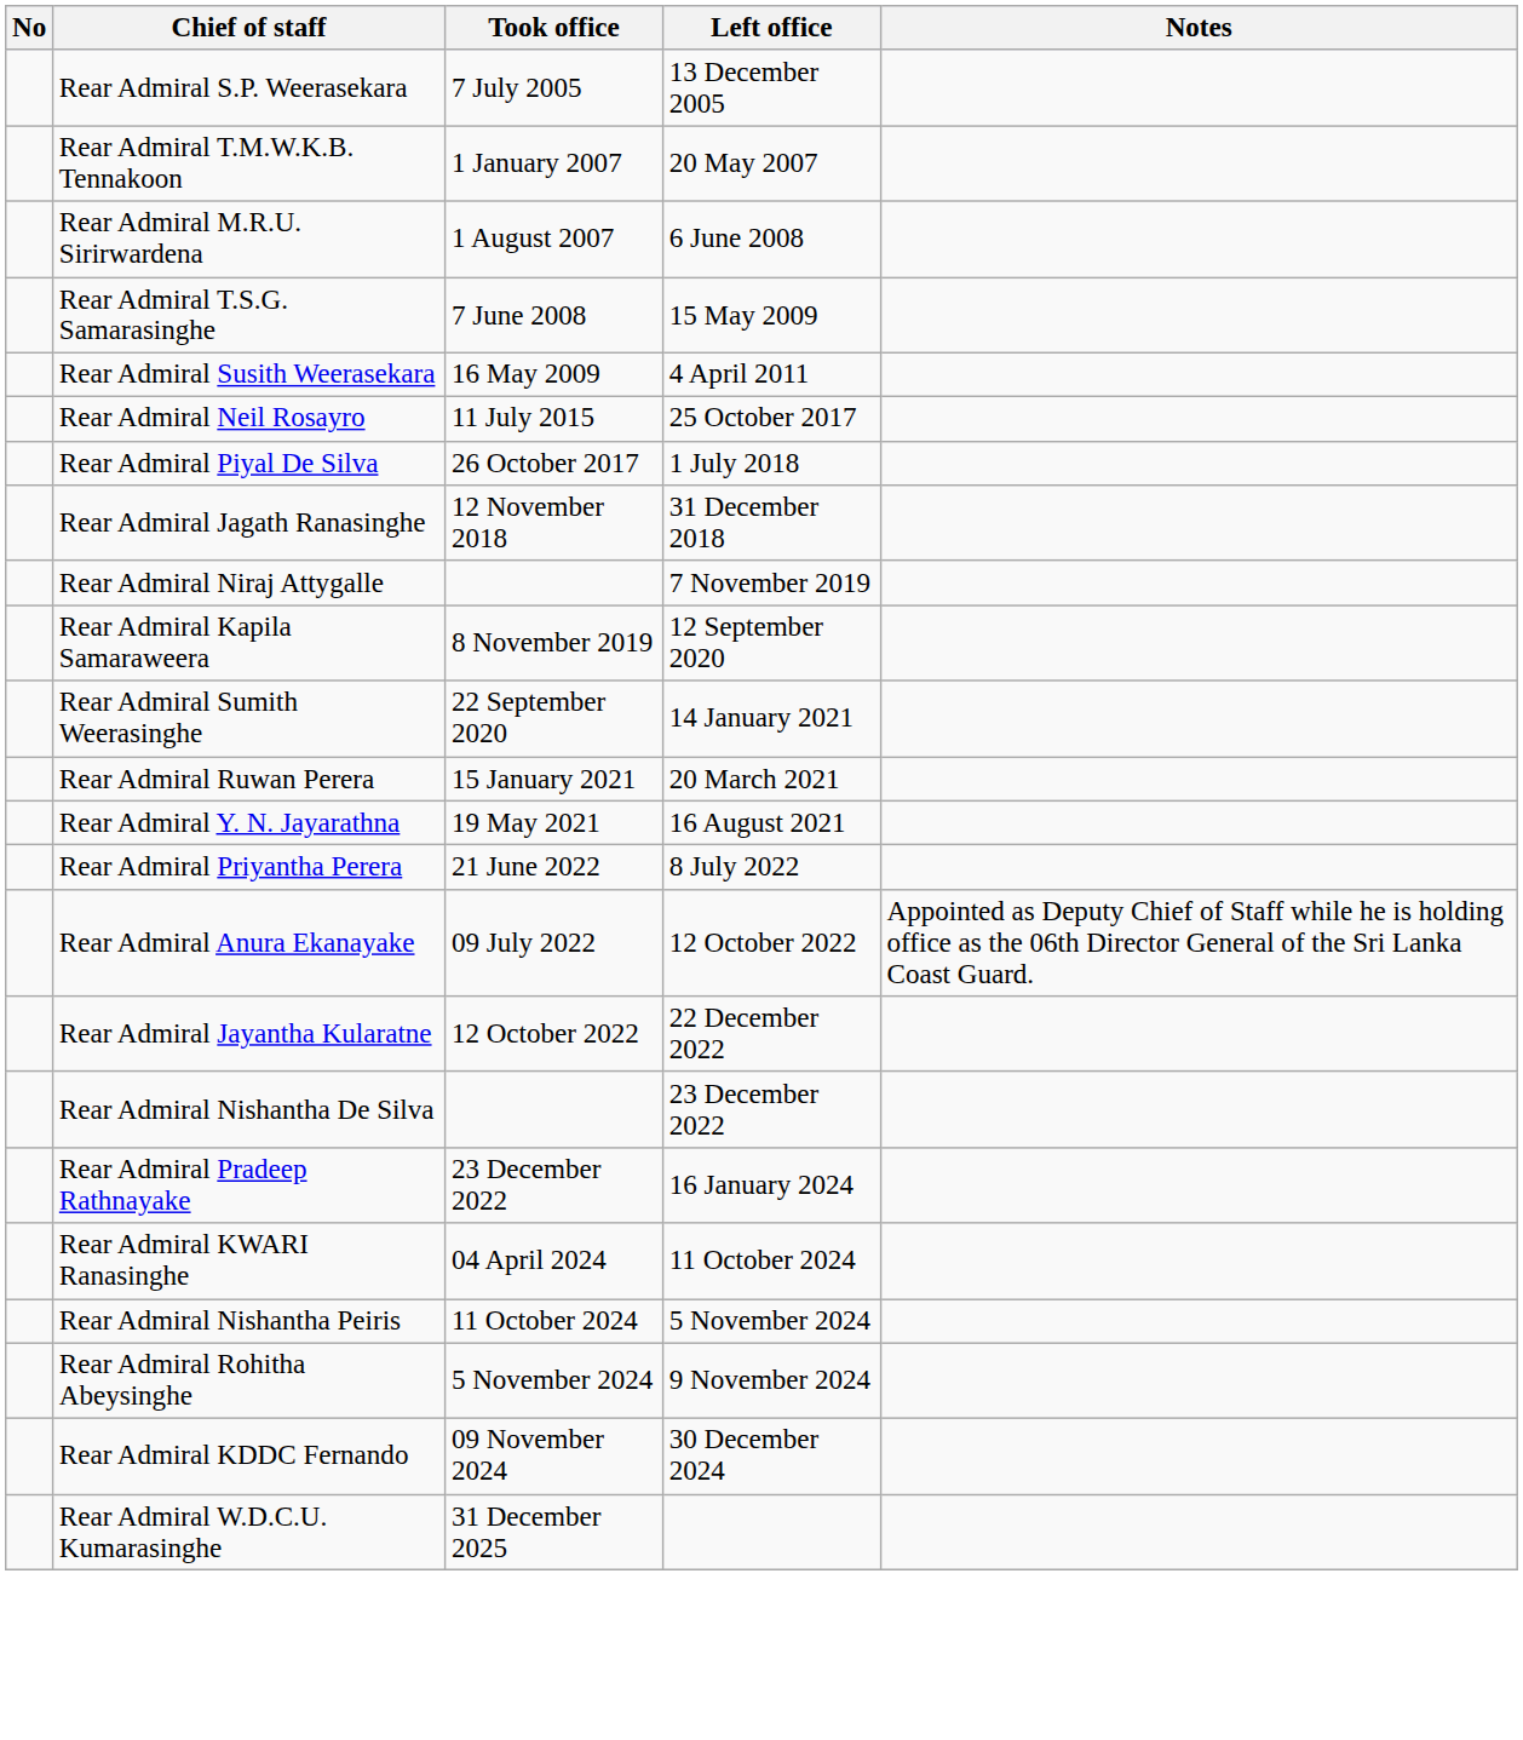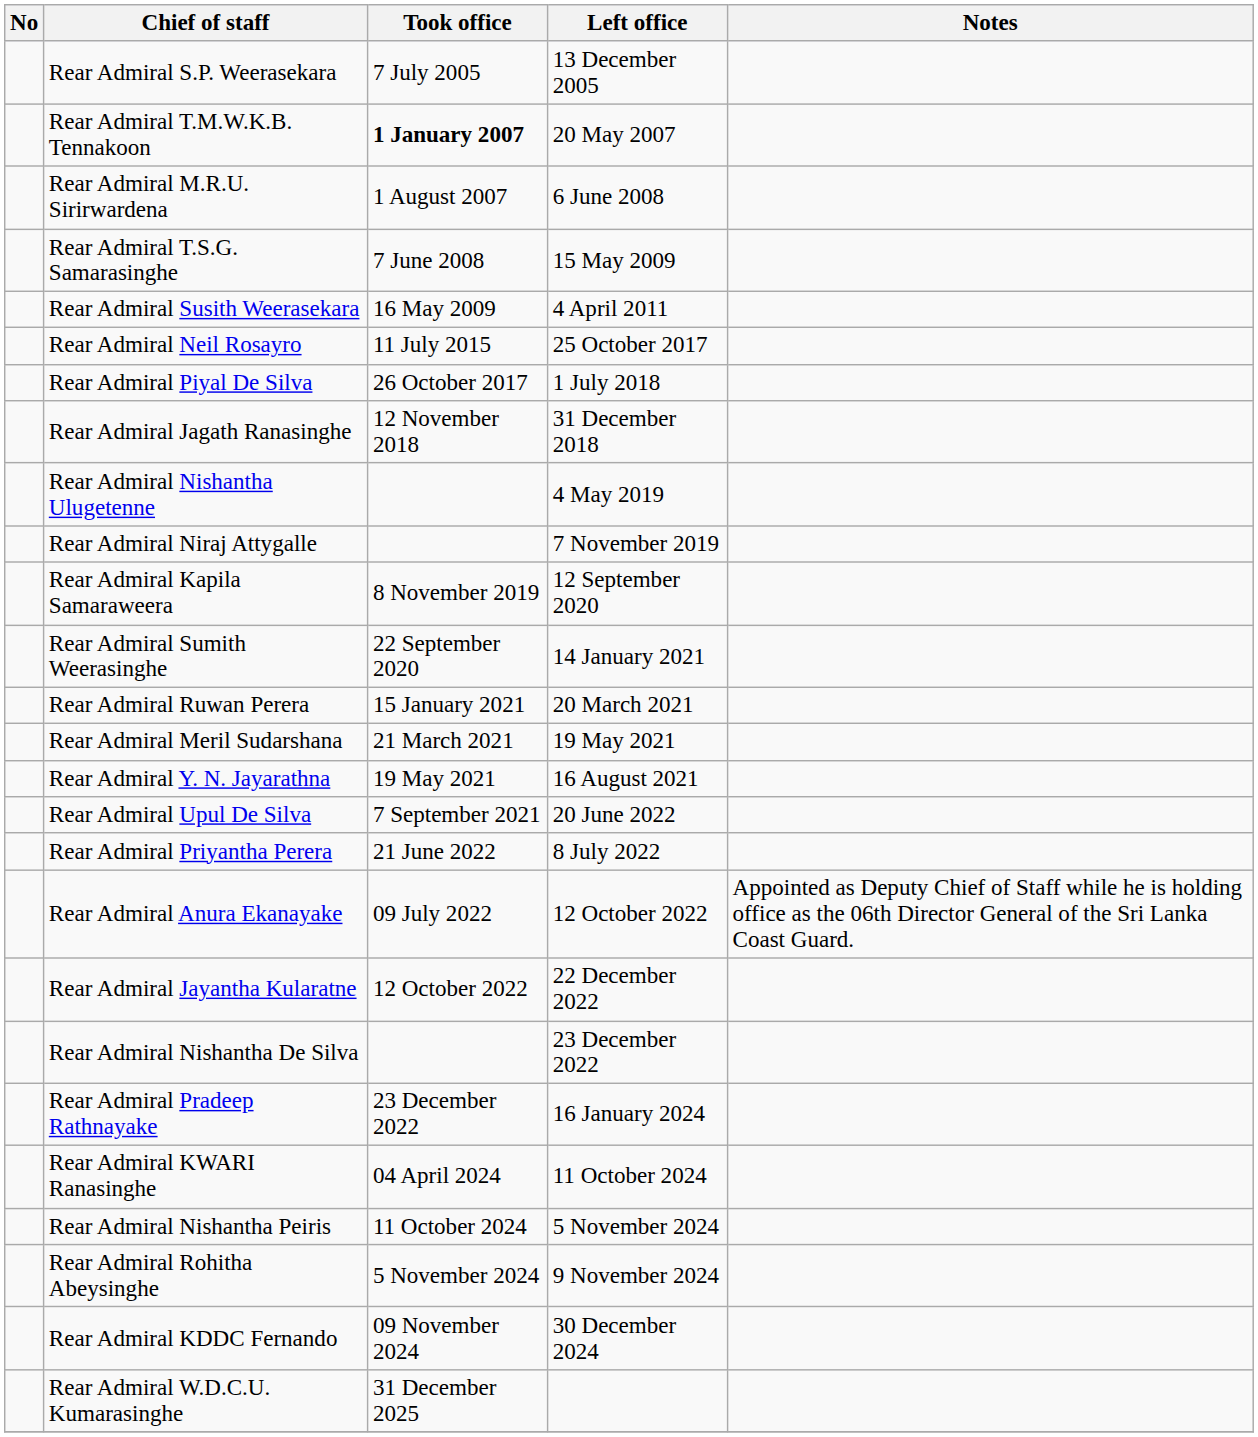 <table class="wikitable " border="1" style="border-collapse: collapse;">
 <tr bgcolor=lavender>
 <th>No</th>
 <th width=300px>Chief of staff</th>
 <th width=150px>Took office</th>
 <th width=150px>Left office</th>
 <th width= 550px>Notes</th>
 </tr>
 <tr>
 <td></td>
 <td>Rear Admiral S.P. Weerasekara</td>
 <td>7 July 2005</td>
 <td>13 December 2005</td>
 <td></td>
 </tr>
 <tr>
 <td></td>
 <td>Rear Admiral T.M.W.K.B. Tennakoon</td>
-<td>1 January 2007</td>
+<td><strong>1 January 2007</strong></td>
 <td>20 May 2007</td>
 <td></td>
 </tr>
 <tr>
 <td></td>
 <td>Rear Admiral M.R.U. Sirirwardena</td>
 <td>1 August 2007</td>
 <td>6 June 2008</td>
 <td></td>
 </tr>
 <tr>
 <td></td>
 <td>Rear Admiral T.S.G. Samarasinghe</td>
 <td>7 June 2008</td>
 <td>15 May 2009</td>
 <td></td>
 </tr>
 <tr>
 <td></td>
 <td>Rear Admiral <a href='#'>Susith Weerasekara</a></td>
 <td>16 May 2009</td>
 <td>4 April 2011</td>
 <td></td>
 </tr>
 <tr>
 <td></td>
 <td>Rear Admiral <a href='#'>Neil Rosayro</a></td>
 <td>11 July 2015</td>
 <td>25 October 2017</td>
 <td></td>
 </tr>
 <tr>
 <td></td>
 <td>Rear Admiral <a href='#'>Piyal De Silva</a></td>
 <td>26 October 2017</td>
 <td>1 July 2018</td>
 <td></td>
 </tr>
 <tr>
 <td></td>
 <td>Rear Admiral Jagath Ranasinghe</td>
 <td>12 November 2018</td>
 <td>31 December 2018</td>
 <td></td>
 </tr>
 <tr>
 <td></td>
+<td>Rear Admiral <a href='#'>Nishantha Ulugetenne</a></td>
+<td></td>
+<td>4 May 2019</td>
+<td></td>
+</tr>
+<tr>
+<td></td>
 <td>Rear Admiral Niraj Attygalle</td>
 <td></td>
 <td>7 November 2019</td>
 <td></td>
 </tr>
 <tr>
 <td></td>
 <td>Rear Admiral Kapila Samaraweera</td>
 <td>8 November 2019</td>
 <td>12 September 2020</td>
 <td></td>
 </tr>
 <tr>
 <td></td>
 <td>Rear Admiral Sumith Weerasinghe</td>
 <td>22 September 2020</td>
 <td>14 January 2021</td>
 <td></td>
 </tr>
 <tr>
 <td></td>
 <td>Rear Admiral Ruwan Perera</td>
 <td>15 January 2021</td>
 <td>20 March 2021</td>
 <td></td>
 </tr>
 <tr>
 <td></td>
+<td>Rear Admiral Meril Sudarshana</td>
+<td>21 March 2021</td>
+<td>19 May 2021</td>
+<td></td>
+</tr>
+<tr>
+<td></td>
 <td>Rear Admiral <a href='#'>Y. N. Jayarathna</a></td>
 <td>19 May 2021</td>
 <td>16 August 2021</td>
+<td></td>
+</tr>
+<tr>
+<td></td>
+<td>Rear Admiral <a href='#'>Upul De Silva</a></td>
+<td>7 September 2021</td>
+<td>20 June 2022</td>
 <td></td>
 </tr>
 <tr>
 <td></td>
 <td>Rear Admiral <a href='#'>Priyantha Perera</a></td>
 <td>21 June 2022</td>
 <td>8 July 2022</td>
 <td></td>
 </tr>
 <tr>
 <td></td>
 <td>Rear Admiral <a href='#'>Anura Ekanayake</a></td>
 <td>09 July 2022</td>
 <td>12 October 2022</td>
 <td>Appointed as Deputy Chief of Staff while he is holding office as the 06th Director General of the Sri Lanka Coast Guard.</td>
 </tr>
 <tr>
 <td></td>
 <td>Rear Admiral <a href='#'>Jayantha Kularatne</a></td>
 <td>12 October 2022</td>
 <td>22 December 2022</td>
 <td></td>
 </tr>
 <tr>
 <td></td>
 <td>Rear Admiral Nishantha De Silva</td>
 <td></td>
 <td>23 December 2022</td>
 <td></td>
 </tr>
 <tr>
 <td></td>
 <td>Rear Admiral <a href='#'>Pradeep Rathnayake</a></td>
 <td>23 December 2022</td>
 <td>16 January 2024</td>
 <td></td>
 </tr>
 <tr>
 <td></td>
 <td>Rear Admiral KWARI Ranasinghe</td>
 <td>04 April 2024</td>
 <td>11 October 2024</td>
 <td></td>
 </tr>
 <tr>
 <td></td>
 <td>Rear Admiral Nishantha Peiris</td>
 <td>11 October 2024</td>
 <td>5 November 2024</td>
 <td></td>
 </tr>
 <tr>
 <td></td>
 <td>Rear Admiral Rohitha Abeysinghe</td>
 <td>5 November 2024</td>
 <td>9 November 2024</td>
 <td></td>
 </tr>
 <tr>
 <td></td>
 <td>Rear Admiral KDDC Fernando</td>
 <td>09 November 2024</td>
 <td>30 December 2024</td>
 <td></td>
 </tr>
 <tr>
 <td></td>
 <td>Rear Admiral W.D.C.U. Kumarasinghe</td>
 <td>31 December 2025</td>
 <td></td>
 <td></td>
 </tr>
 <tr>
 </tr>
 </table>
